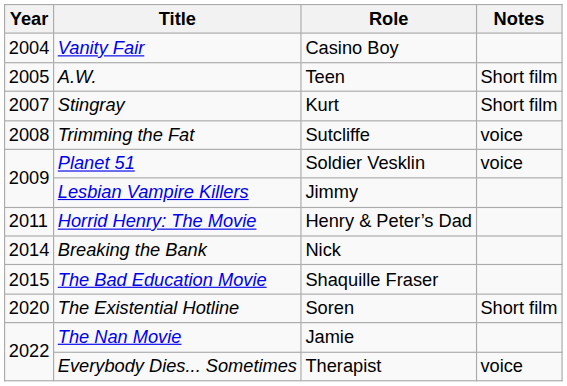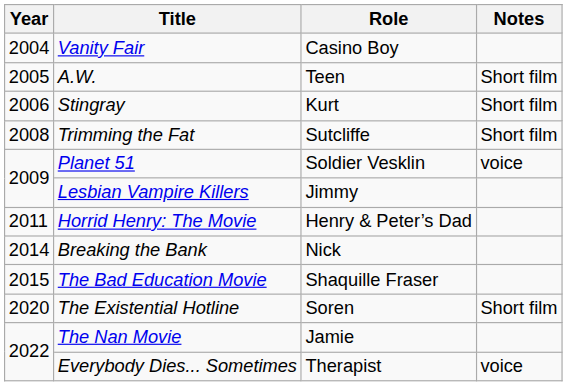 <table class="wikitable sortable">
 <tr>
 <th>Year</th>
 <th>Title</th>
 <th>Role</th>
 <th class="unsortable">Notes</th>
 </tr>
 <tr>
 <td>2004</td>
 <td><em><a href='#'>Vanity Fair</a></em></td>
 <td>Casino Boy</td>
 <td></td>
 </tr>
 <tr>
 <td>2005</td>
 <td><em>A.W.</em></td>
 <td>Teen</td>
 <td>Short film</td>
 </tr>
 <tr>
-<td>2007</td>
+<td>2006</td>
 <td><em>Stingray</em></td>
 <td>Kurt</td>
 <td>Short film</td>
 </tr>
 <tr>
 <td>2008</td>
 <td><em>Trimming the Fat</em></td>
 <td>Sutcliffe</td>
-<td>voice</td>
+<td>Short film</td>
 </tr>
 <tr>
 <td rowspan=2>2009</td>
 <td><em><a href='#'>Planet 51</a></em></td>
 <td>Soldier Vesklin</td>
 <td>voice</td>
 </tr>
 <tr>
 <td><em><a href='#'>Lesbian Vampire Killers</a></em></td>
 <td>Jimmy</td>
 <td></td>
 </tr>
 <tr>
 <td>2011</td>
 <td><em><a href='#'>Horrid Henry: The Movie</a></em></td>
 <td>Henry & Peter’s Dad</td>
 <td></td>
 </tr>
 <tr>
 <td>2014</td>
 <td><em>Breaking the Bank</em></td>
 <td>Nick</td>
 <td></td>
 </tr>
 <tr>
 <td>2015</td>
 <td><em><a href='#'>The Bad Education Movie</a></em></td>
 <td>Shaquille Fraser</td>
 <td></td>
 </tr>
 <tr>
 <td>2020</td>
 <td><em>The Existential Hotline</em></td>
 <td>Soren</td>
 <td>Short film</td>
 </tr>
 <tr>
 <td rowspan="2">2022</td>
 <td><em><a href='#'>The Nan Movie</a></em></td>
 <td>Jamie</td>
 <td></td>
 </tr>
 <tr>
 <td><em>Everybody Dies... Sometimes</em></td>
 <td>Therapist</td>
 <td>voice</td>
 </tr>
 </table>
